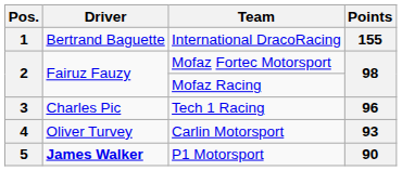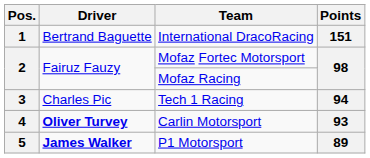 <table class="wikitable" style="font-size: 85%">
 <tr>
 <th>Pos.</th>
 <th>Driver</th>
 <th>Team</th>
 <th>Points</th>
 </tr>
 <tr>
 <th>1</th>
 <td> <a href='#'>Bertrand Baguette</a></td>
 <td> <a href='#'>International DracoRacing</a></td>
-<th>155</th>
+<th>151</th>
 </tr>
 <tr>
 <th rowspan=2>2</th>
 <td rowspan=2> <a href='#'>Fairuz Fauzy</a></td>
 <td> <a href='#'>Mofaz</a> <a href='#'>Fortec Motorsport</a></td>
 <th rowspan=2>98</th>
 </tr>
 <tr>
 <td> <a href='#'>Mofaz Racing</a></td>
 </tr>
 <tr>
 <th>3</th>
 <td> <a href='#'>Charles Pic</a></td>
 <td> <a href='#'>Tech 1 Racing</a></td>
-<th>96</th>
+<th>94</th>
 </tr>
 <tr>
 <th>4</th>
-<td> <a href='#'>Oliver Turvey</a></td>
+<td><strong> <a href='#'>Oliver Turvey</a></strong></td>
 <td> <a href='#'>Carlin Motorsport</a></td>
 <th>93</th>
 </tr>
 <tr>
 <th>5</th>
 <td><strong> <a href='#'>James Walker</a></strong></td>
 <td> <a href='#'>P1 Motorsport</a></td>
-<th>90</th>
+<th>89</th>
 </tr>
 </table>
